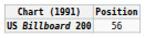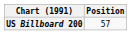 <table class="wikitable plainrowheaders" style="text-align:center">
 <tr>
 <th scope="col">Chart (1991)</th>
 <th scope="col">Position</th>
 </tr>
 <tr>
 <th scope="row">US <em>Billboard</em> 200</th>
-<td>56</td>
+<td>57</td>
 </tr>
 </table>
